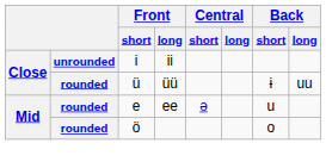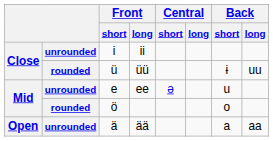 <table class="wikitable" style="text-align:center">
 <tr>
 <th rowspan="2" colspan="2"></th>
 <th colspan="2"><a href='#'>Front</a></th>
 <th colspan="2"><a href='#'>Central</a></th>
 <th colspan="2"><a href='#'>Back</a></th>
 </tr>
 <tr>
 <th><strong><small><a href='#'>short</a></small></strong></th>
 <th><strong><small><a href='#'>long</a></small></strong></th>
 <th><strong><small><a href='#'>short</a></small></strong></th>
 <th><strong><small><a href='#'>long</a></small></strong></th>
 <th><strong><small><a href='#'>short</a></small></strong></th>
 <th><strong><small><a href='#'>long</a></small></strong></th>
 </tr>
 <tr align="center">
 <th rowspan="2"><a href='#'>Close</a></th>
 <th><small><a href='#'>unrounded</a></small></th>
 <td>i</td>
 <td>ii</td>
 <td></td>
 <td></td>
 <td></td>
 <td></td>
 </tr>
 <tr>
 <th><small><a href='#'>rounded</a></small></th>
 <td>ü</td>
 <td>üü</td>
 <td></td>
 <td></td>
 <td>ɨ</td>
 <td>uu</td>
 </tr>
 <tr align="center">
 <th rowspan="2"><a href='#'>Mid</a></th>
-<th><small><a href='#'>rounded</a></small></th>
+<th><small><a href='#'>unrounded</a></small></th>
 <td>e</td>
 <td>ee</td>
 <td><a href='#'>ə</a></td>
 <td></td>
 <td>u</td>
 <td></td>
 </tr>
 <tr>
 <th><small><a href='#'>rounded</a></small></th>
 <td>ö</td>
 <td></td>
 <td></td>
 <td></td>
 <td>o</td>
 <td></td>
 </tr>
+<tr align="center">
+<th><a href='#'>Open</a></th>
+<th><small><a href='#'>unrounded</a></small></th>
+<td>ä</td>
+<td>ää</td>
+<td></td>
+<td></td>
+<td>a</td>
+<td>aa</td>
+</tr>
 </table>
